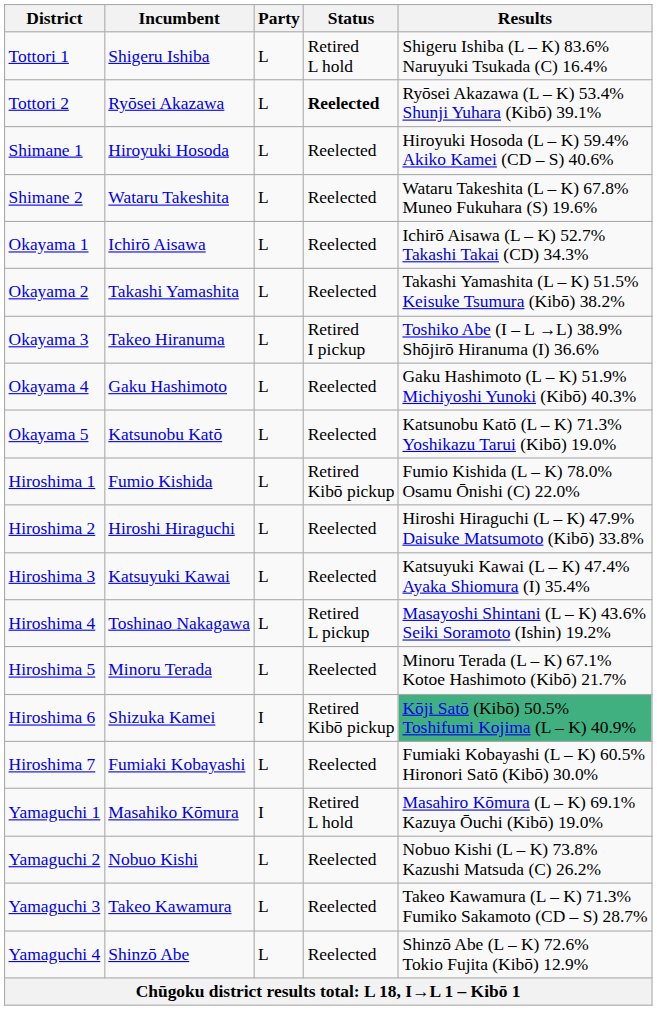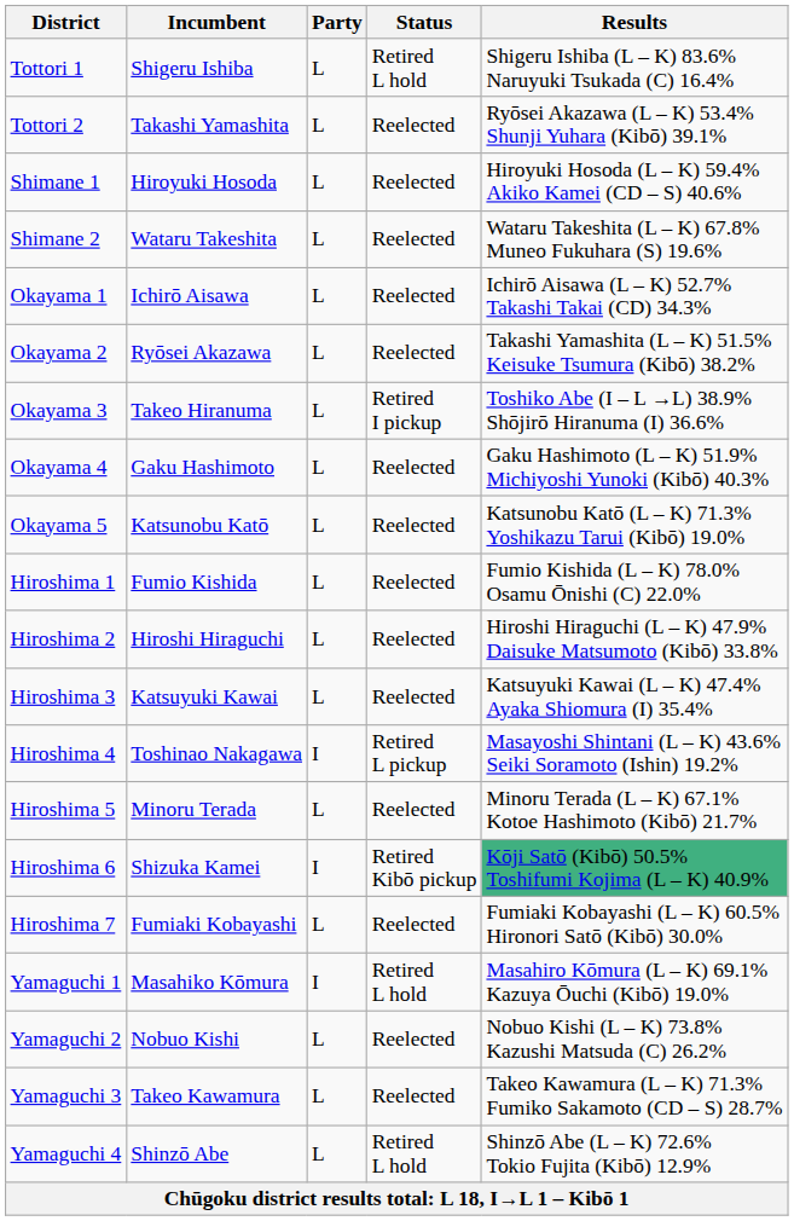 <table class="wikitable">
 <tr>
 <th>District</th>
 <th>Incumbent</th>
 <th>Party</th>
 <th>Status</th>
 <th>Results</th>
 </tr>
 <tr>
 <td><a href='#'>Tottori 1</a></td>
 <td><a href='#'>Shigeru Ishiba</a></td>
 <td>L</td>
 <td>Retired<br>L hold</td>
 <td>Shigeru Ishiba (L – K) 83.6%<br>Naruyuki Tsukada (C) 16.4%</td>
 </tr>
 <tr>
 <td><a href='#'>Tottori 2</a></td>
-<td><a href='#'>Ryōsei Akazawa</a></td>
+<td><a href='#'>Takashi Yamashita</a></td>
 <td>L</td>
-<td><strong>Reelected</strong></td>
+<td>Reelected</td>
 <td>Ryōsei Akazawa (L – K) 53.4%<br><a href='#'>Shunji Yuhara</a> (Kibō) 39.1%</td>
 </tr>
 <tr>
 <td><a href='#'>Shimane 1</a></td>
 <td><a href='#'>Hiroyuki Hosoda</a></td>
 <td>L</td>
 <td>Reelected</td>
 <td>Hiroyuki Hosoda (L – K) 59.4%<br><a href='#'>Akiko Kamei</a> (CD – S) 40.6%</td>
 </tr>
 <tr>
 <td><a href='#'>Shimane 2</a></td>
 <td><a href='#'>Wataru Takeshita</a></td>
 <td>L</td>
 <td>Reelected</td>
 <td>Wataru Takeshita (L – K) 67.8%<br>Muneo Fukuhara (S) 19.6%</td>
 </tr>
 <tr>
 <td><a href='#'>Okayama 1</a></td>
 <td><a href='#'>Ichirō Aisawa</a></td>
 <td>L</td>
 <td>Reelected</td>
 <td>Ichirō Aisawa (L – K) 52.7%<br><a href='#'>Takashi Takai</a> (CD) 34.3%</td>
 </tr>
 <tr>
 <td><a href='#'>Okayama 2</a></td>
-<td><a href='#'>Takashi Yamashita</a></td>
+<td><a href='#'>Ryōsei Akazawa</a></td>
 <td>L</td>
 <td>Reelected</td>
 <td>Takashi Yamashita (L – K) 51.5%<br><a href='#'>Keisuke Tsumura</a> (Kibō) 38.2%</td>
 </tr>
 <tr>
 <td><a href='#'>Okayama 3</a></td>
 <td><a href='#'>Takeo Hiranuma</a></td>
 <td>L</td>
 <td>Retired<br>I pickup</td>
 <td><a href='#'>Toshiko Abe</a> (I – L →L) 38.9%<br>Shōjirō Hiranuma (I) 36.6%</td>
 </tr>
 <tr>
 <td><a href='#'>Okayama 4</a></td>
 <td><a href='#'>Gaku Hashimoto</a></td>
 <td>L</td>
 <td>Reelected</td>
 <td>Gaku Hashimoto (L – K) 51.9%<br><a href='#'>Michiyoshi Yunoki</a> (Kibō) 40.3%</td>
 </tr>
 <tr>
 <td><a href='#'>Okayama 5</a></td>
 <td><a href='#'>Katsunobu Katō</a></td>
 <td>L</td>
 <td>Reelected</td>
 <td>Katsunobu Katō (L – K) 71.3%<br><a href='#'>Yoshikazu Tarui</a> (Kibō) 19.0%</td>
 </tr>
 <tr>
 <td><a href='#'>Hiroshima 1</a></td>
 <td><a href='#'>Fumio Kishida</a></td>
 <td>L</td>
-<td>Retired<br>Kibō pickup</td>
+<td>Reelected</td>
 <td>Fumio Kishida (L – K) 78.0%<br>Osamu Ōnishi (C) 22.0%</td>
 </tr>
 <tr>
 <td><a href='#'>Hiroshima 2</a></td>
 <td><a href='#'>Hiroshi Hiraguchi</a></td>
 <td>L</td>
 <td>Reelected</td>
 <td>Hiroshi Hiraguchi (L – K) 47.9%<br><a href='#'>Daisuke Matsumoto</a> (Kibō) 33.8%</td>
 </tr>
 <tr>
 <td><a href='#'>Hiroshima 3</a></td>
 <td><a href='#'>Katsuyuki Kawai</a></td>
 <td>L</td>
 <td>Reelected</td>
 <td>Katsuyuki Kawai (L – K) 47.4%<br><a href='#'>Ayaka Shiomura</a> (I) 35.4%</td>
 </tr>
 <tr>
 <td><a href='#'>Hiroshima 4</a></td>
 <td><a href='#'>Toshinao Nakagawa</a></td>
-<td>L</td>
+<td>I</td>
 <td>Retired<br>L pickup</td>
 <td><a href='#'>Masayoshi Shintani</a> (L – K) 43.6%<br><a href='#'>Seiki Soramoto</a> (Ishin) 19.2%</td>
 </tr>
 <tr>
 <td><a href='#'>Hiroshima 5</a></td>
 <td><a href='#'>Minoru Terada</a></td>
 <td>L</td>
 <td>Reelected</td>
 <td>Minoru Terada (L – K) 67.1%<br>Kotoe Hashimoto (Kibō) 21.7%</td>
 </tr>
 <tr>
 <td><a href='#'>Hiroshima 6</a></td>
 <td><a href='#'>Shizuka Kamei</a></td>
 <td>I</td>
 <td>Retired<br>Kibō pickup</td>
 <td style="background:#40B080"><a href='#'>Kōji Satō</a> (Kibō) 50.5%<br><a href='#'>Toshifumi Kojima</a> (L – K) 40.9%</td>
 </tr>
 <tr>
 <td><a href='#'>Hiroshima 7</a></td>
 <td><a href='#'>Fumiaki Kobayashi</a></td>
 <td>L</td>
 <td>Reelected</td>
 <td>Fumiaki Kobayashi (L – K) 60.5%<br>Hironori Satō (Kibō) 30.0%</td>
 </tr>
 <tr>
 <td><a href='#'>Yamaguchi 1</a></td>
 <td><a href='#'>Masahiko Kōmura</a></td>
 <td>I</td>
 <td>Retired<br>L hold</td>
 <td><a href='#'>Masahiro Kōmura</a> (L – K) 69.1%<br>Kazuya Ōuchi (Kibō) 19.0%</td>
 </tr>
 <tr>
 <td><a href='#'>Yamaguchi 2</a></td>
 <td><a href='#'>Nobuo Kishi</a></td>
 <td>L</td>
 <td>Reelected</td>
 <td>Nobuo Kishi (L – K) 73.8%<br>Kazushi Matsuda (C) 26.2%</td>
 </tr>
 <tr>
 <td><a href='#'>Yamaguchi 3</a></td>
 <td><a href='#'>Takeo Kawamura</a></td>
 <td>L</td>
 <td>Reelected</td>
 <td>Takeo Kawamura (L – K) 71.3%<br>Fumiko Sakamoto (CD – S) 28.7%</td>
 </tr>
 <tr>
 <td><a href='#'>Yamaguchi 4</a></td>
 <td><a href='#'>Shinzō Abe</a></td>
 <td>L</td>
-<td>Reelected</td>
+<td>Retired<br>L hold</td>
 <td>Shinzō Abe (L – K) 72.6%<br>Tokio Fujita (Kibō) 12.9%</td>
 </tr>
 <tr>
 <th colspan="5">Chūgoku district results total: L 18, I→L 1 – Kibō 1</th>
 </tr>
 </table>
